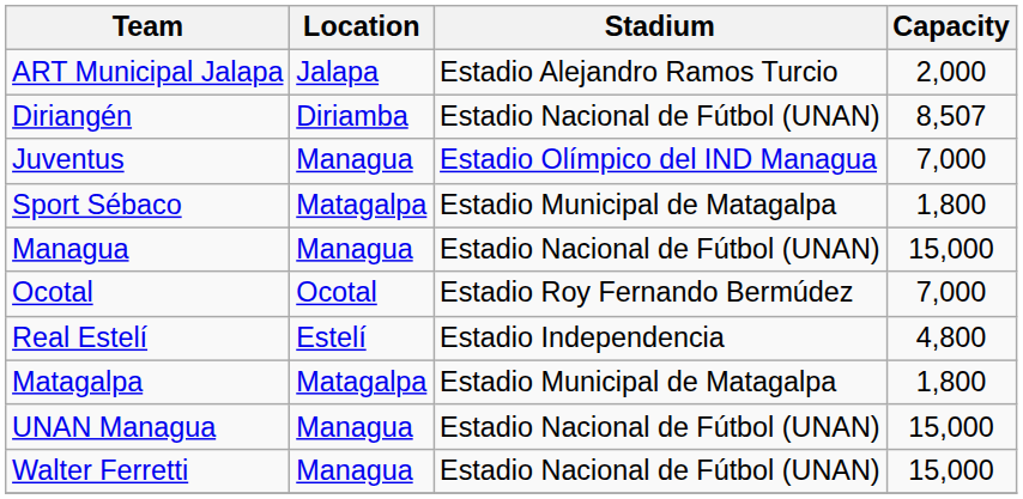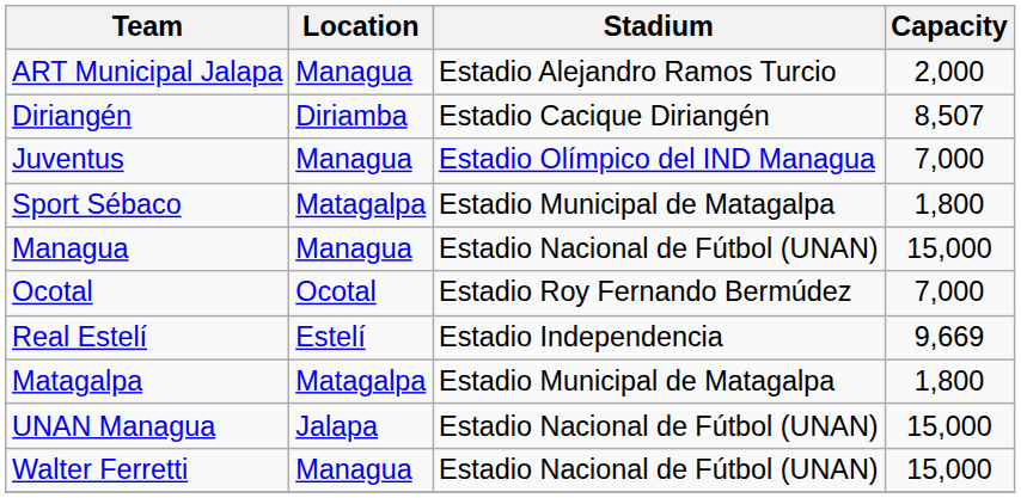 <table class="wikitable sortable" style="text-align: left;">
 <tr>
 <th>Team</th>
 <th>Location</th>
 <th>Stadium</th>
 <th>Capacity</th>
 </tr>
 <tr>
 <td><a href='#'>ART Municipal Jalapa</a></td>
-<td><a href='#'>Jalapa</a></td>
+<td><a href='#'>Managua</a></td>
 <td>Estadio Alejandro Ramos Turcio</td>
 <td align=center>2,000</td>
 </tr>
 <tr>
 <td><a href='#'>Diriangén</a></td>
 <td><a href='#'>Diriamba</a></td>
-<td>Estadio Nacional de Fútbol (UNAN)</td>
+<td>Estadio Cacique Diriangén</td>
 <td align=center>8,507</td>
 </tr>
 <tr>
 <td><a href='#'>Juventus</a></td>
 <td><a href='#'>Managua</a></td>
 <td><a href='#'>Estadio Olímpico del IND Managua</a></td>
 <td align=center>7,000</td>
 </tr>
 <tr>
 <td><a href='#'>Sport Sébaco</a></td>
 <td><a href='#'>Matagalpa</a></td>
 <td>Estadio Municipal de Matagalpa</td>
 <td align=center>1,800</td>
 </tr>
 <tr>
 <td><a href='#'>Managua</a></td>
 <td><a href='#'>Managua</a></td>
 <td>Estadio Nacional de Fútbol (UNAN)</td>
 <td align=center>15,000</td>
 </tr>
 <tr>
 <td><a href='#'>Ocotal</a></td>
 <td><a href='#'>Ocotal</a></td>
 <td>Estadio Roy Fernando Bermúdez</td>
 <td align=center>7,000</td>
 </tr>
 <tr>
 <td><a href='#'>Real Estelí</a></td>
 <td><a href='#'>Estelí</a></td>
 <td>Estadio Independencia</td>
-<td align=center>4,800</td>
+<td align=center>9,669</td>
 </tr>
 <tr>
 <td><a href='#'>Matagalpa</a></td>
 <td><a href='#'>Matagalpa</a></td>
 <td>Estadio Municipal de Matagalpa</td>
 <td align=center>1,800</td>
 </tr>
 <tr>
 <td><a href='#'>UNAN Managua</a></td>
-<td><a href='#'>Managua</a></td>
+<td><a href='#'>Jalapa</a></td>
 <td>Estadio Nacional de Fútbol (UNAN)</td>
 <td align=center>15,000</td>
 </tr>
 <tr>
 <td><a href='#'>Walter Ferretti</a></td>
 <td><a href='#'>Managua</a></td>
 <td>Estadio Nacional de Fútbol (UNAN)</td>
 <td align=center>15,000</td>
 </tr>
 <tr>
 </tr>
 </table>
